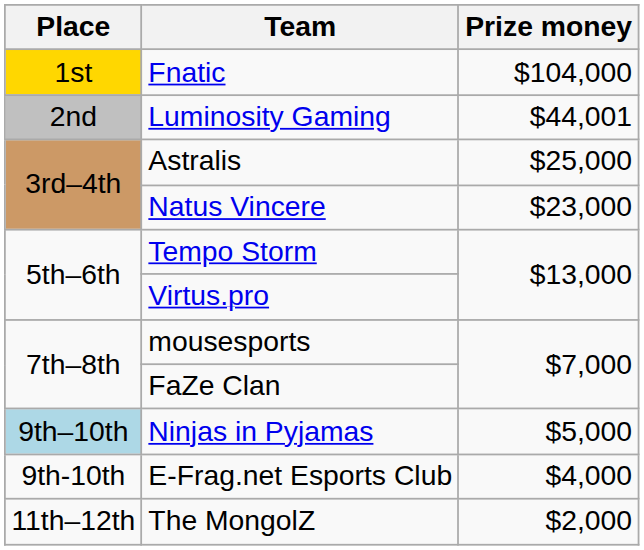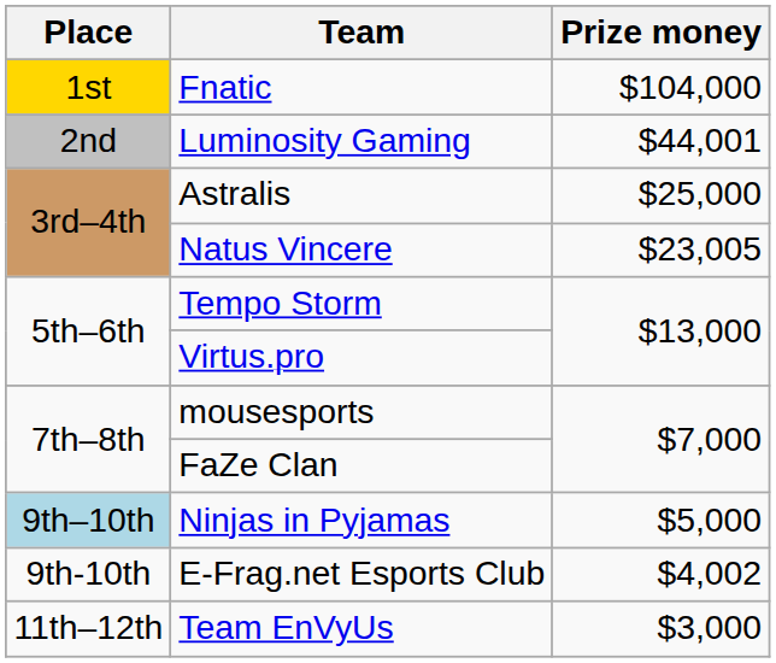 <table class="wikitable" style="text-align:left">
 <tr>
 <th>Place</th>
 <th>Team</th>
 <th>Prize money</th>
 </tr>
 <tr>
 <td style="text-align:center; background:gold;">1st</td>
 <td><a href='#'>Fnatic</a></td>
 <td style="text-align:right">$104,000</td>
 </tr>
 <tr>
 <td style="text-align:center; background:silver;">2nd</td>
 <td><a href='#'>Luminosity Gaming</a></td>
 <td style="text-align:right">$44,001</td>
 </tr>
 <tr>
 <td style="text-align:center; background:#c96;" rowspan="2">3rd–4th</td>
 <td>Astralis</td>
 <td style="text-align:right">$25,000</td>
 </tr>
 <tr>
 <td><a href='#'>Natus Vincere</a></td>
-<td style="text-align:right">$23,000</td>
+<td style="text-align:right">$23,005</td>
 </tr>
 <tr>
 <td style="text-align:center" rowspan="2">5th–6th</td>
 <td><a href='#'>Tempo Storm</a></td>
 <td style="text-align:right" rowspan="2">$13,000</td>
 </tr>
 <tr>
 <td><a href='#'>Virtus.pro</a></td>
 </tr>
 <tr>
 <td rowspan="2" style="text-align:center">7th–8th</td>
 <td>mousesports</td>
 <td rowspan="2" style="text-align:right">$7,000</td>
 </tr>
 <tr>
 <td>FaZe Clan</td>
 </tr>
 <tr>
 <td style="background: lightblue; text-align:center">9th–10th</td>
 <td><a href='#'>Ninjas in Pyjamas</a></td>
 <td style="text-align:right">$5,000</td>
 </tr>
 <tr>
 <td style="text-align:center">9th-10th</td>
 <td>E-Frag.net Esports Club</td>
-<td style="text-align:right">$4,000</td>
+<td style="text-align:right">$4,002</td>
 </tr>
 <tr>
 <td style="text-align:center">11th–12th</td>
-<td>The MongolZ</td>
-<td style="text-align:right">$2,000</td>
+<td><a href='#'>Team EnVyUs</a></td>
+<td style="text-align:right">$3,000</td>
 </tr>
 </table>
